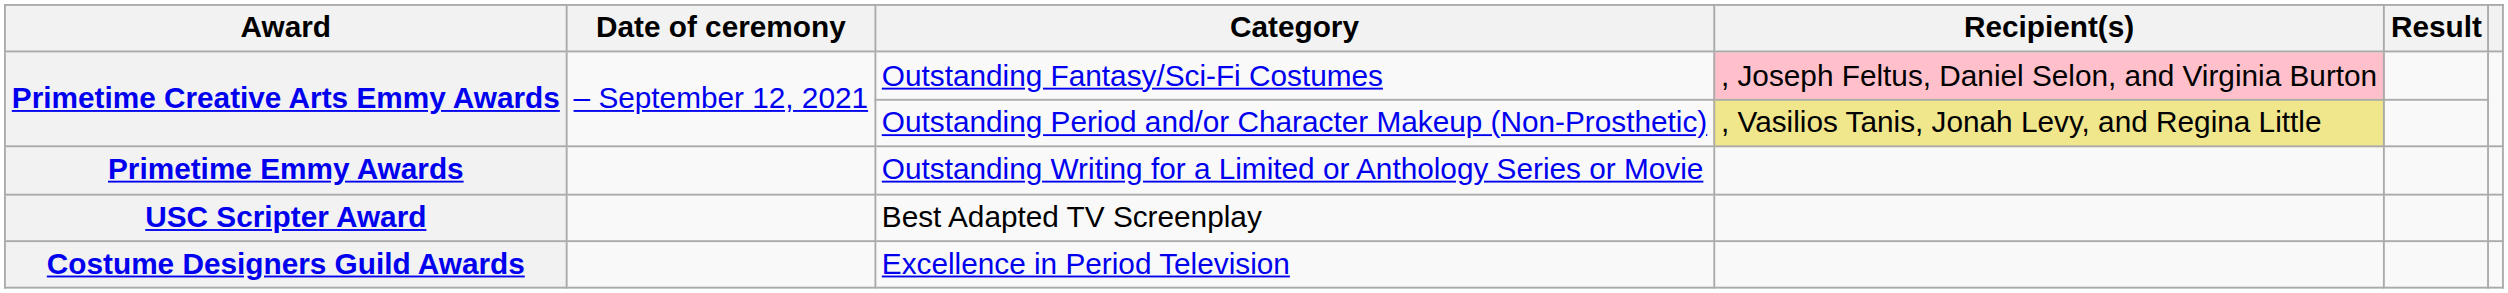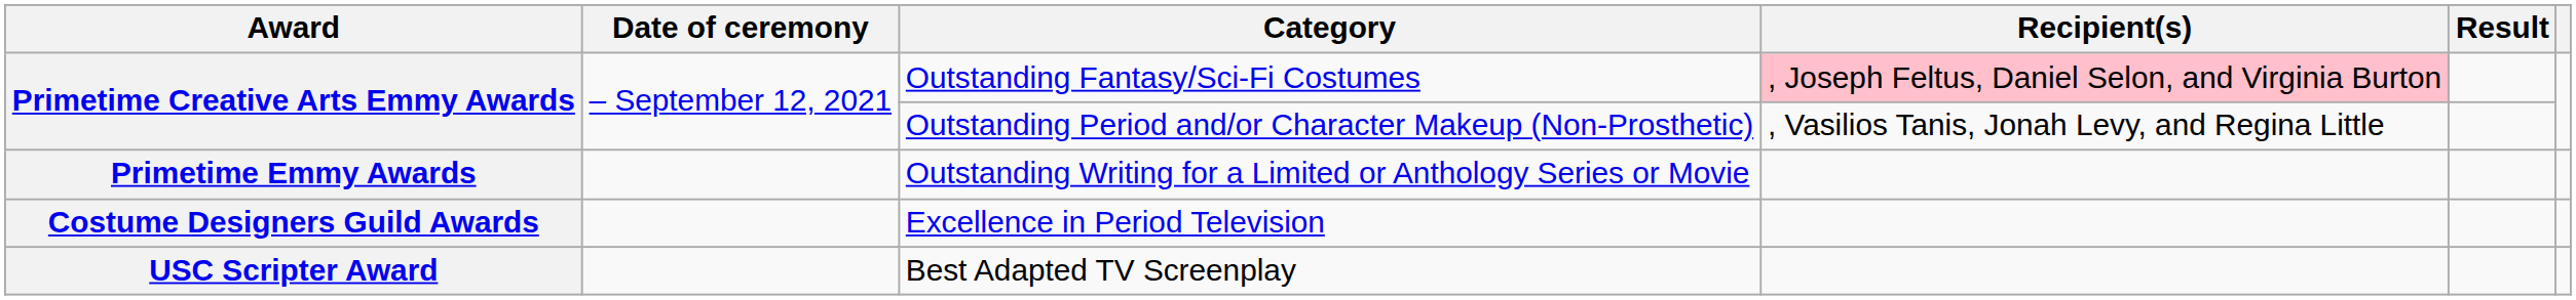 <table class="wikitable plainrowheaders sortable">
 <tr>
 <th scope="col">Award</th>
 <th scope="col">Date of ceremony</th>
 <th scope="col">Category</th>
 <th scope="col">Recipient(s)</th>
 <th scope="col">Result</th>
 <th scope="col" class="unsortable"></th>
 </tr>
 <tr>
 <th scope="row" rowspan="2" style="text-align:center;"><a href='#'>Primetime Creative Arts Emmy Awards</a></th>
 <td rowspan="2"><a href='#'> – September 12, 2021</a></td>
 <td><a href='#'>Outstanding Fantasy/Sci-Fi Costumes</a></td>
 <td style="background: pink;">, Joseph Feltus, Daniel Selon, and Virginia Burton</td>
 <td></td>
 <td rowspan="2" style="text-align:center;"></td>
 </tr>
 <tr>
 <td><a href='#'>Outstanding Period and/or Character Makeup (Non-Prosthetic)</a></td>
-<td style="background: khaki;">, Vasilios Tanis, Jonah Levy, and Regina Little</td>
+<td>, Vasilios Tanis, Jonah Levy, and Regina Little</td>
 <td></td>
 </tr>
 <tr>
 <th scope="row" style="text-align:center;"><a href='#'>Primetime Emmy Awards</a></th>
 <td><a href='#'></a></td>
 <td><a href='#'>Outstanding Writing for a Limited or Anthology Series or Movie</a></td>
-<td></td>
-<td></td>
-<td style="text-align:center;"></td>
-</tr>
-<tr>
-<th scope="row" style="text-align:center;"><a href='#'>USC Scripter Award</a></th>
-<td></td>
-<td>Best Adapted TV Screenplay</td>
 <td></td>
 <td></td>
 <td style="text-align:center;"></td>
 </tr>
 <tr>
 <th scope="row" style="text-align:center;"><a href='#'>Costume Designers Guild Awards</a></th>
 <td><a href='#'></a></td>
 <td><a href='#'>Excellence in Period Television</a></td>
 <td></td>
 <td></td>
 <td style="text-align: center;"></td>
 </tr>
+<tr>
+<th scope="row" style="text-align:center;"><a href='#'>USC Scripter Award</a></th>
+<td></td>
+<td>Best Adapted TV Screenplay</td>
+<td></td>
+<td></td>
+<td style="text-align:center;"></td>
+</tr>
 </table>
